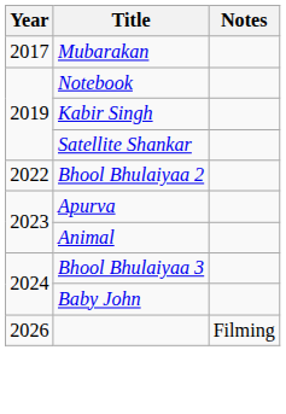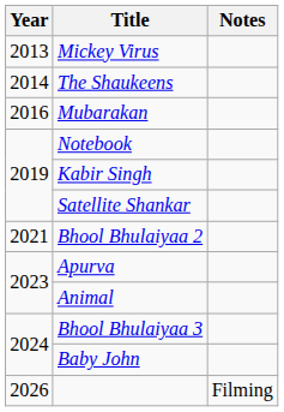 <table class="wikitable">
 <tr>
 <th>Year</th>
 <th>Title</th>
 <th>Notes</th>
 </tr>
 <tr>
-<td>2017</td>
+<td>2013</td>
+<td><em><a href='#'>Mickey Virus</a></em></td>
+<td></td>
+</tr>
+<tr>
+<td>2014</td>
+<td><em><a href='#'>The Shaukeens</a></em></td>
+<td></td>
+</tr>
+<tr>
+<td>2016</td>
 <td><em><a href='#'>Mubarakan</a></em></td>
 <td></td>
 </tr>
 <tr>
 <td rowspan="3">2019</td>
 <td><a href='#'><em>Notebook</em></a></td>
 <td></td>
 </tr>
 <tr>
 <td><em><a href='#'>Kabir Singh</a></em></td>
 <td></td>
 </tr>
 <tr>
 <td><em><a href='#'>Satellite Shankar</a></em></td>
 <td></td>
 </tr>
 <tr>
-<td>2022</td>
+<td>2021</td>
 <td><em><a href='#'>Bhool Bhulaiyaa 2</a></em></td>
 <td></td>
 </tr>
 <tr>
 <td rowspan="2">2023</td>
 <td><a href='#'><em>Apurva</em></a></td>
 <td></td>
 </tr>
 <tr>
 <td><a href='#'><em>Animal</em></a></td>
 <td></td>
 </tr>
 <tr>
 <td rowspan="2">2024</td>
 <td><em><a href='#'>Bhool Bhulaiyaa 3</a></em></td>
 <td></td>
 </tr>
 <tr>
 <td><em><a href='#'>Baby John</a></em></td>
 <td></td>
 </tr>
 <tr>
 <td>2026</td>
 <td></td>
 <td>Filming</td>
 </tr>
 </table>
